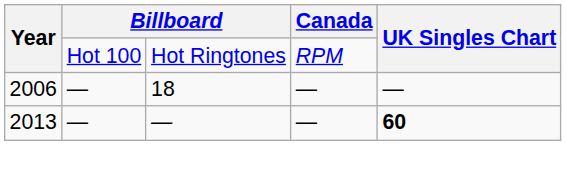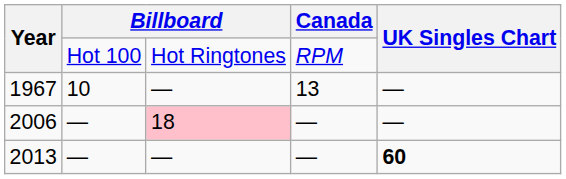 <table class="wikitable">
 <tr>
 <th rowspan="2">Year</th>
 <th colspan="2"><em><a href='#'>Billboard</a></em></th>
 <th colspan="1"><a href='#'>Canada</a></th>
 <th rowspan="2"><a href='#'>UK Singles Chart</a></th>
 </tr>
 <tr>
 <td><a href='#'>Hot 100</a></td>
 <td><a href='#'>Hot Ringtones</a></td>
 <td><a href='#'><em>RPM</em></a></td>
 </tr>
 <tr>
+<td>1967</td>
+<td>10</td>
+<td>—</td>
+<td>13</td>
+<td>—</td>
+</tr>
+<tr>
 <td>2006</td>
 <td>—</td>
-<td>18</td>
+<td style="background: pink;">18</td>
 <td>—</td>
 <td>—</td>
 </tr>
 <tr>
 <td>2013</td>
 <td>—</td>
 <td>—</td>
 <td>—</td>
 <td><strong>60</strong></td>
 </tr>
 </table>
